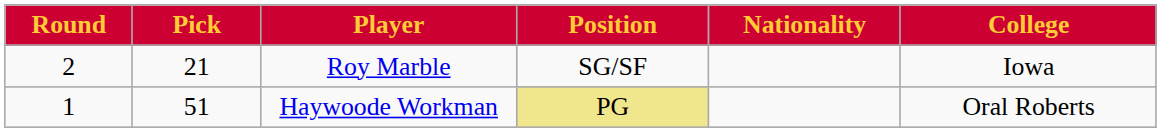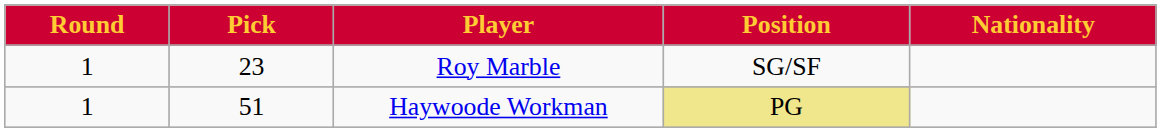 <table class="wikitable sortable sortable">
 <tr>
 <th style="background:#C03; color:#FC3" width="10%">Round</th>
 <th style="background:#C03; color:#FC3" width="10%">Pick</th>
 <th style="background:#C03; color:#FC3" width="20%">Player</th>
 <th style="background:#C03; color:#FC3" width="15%">Position</th>
 <th style="background:#C03; color:#FC3" width="15%">Nationality</th>
-<th style="background:#C03; color:#FC3" width="20%">College</th>
 </tr>
 <tr style="text-align: center">
-<td>2</td>
-<td>21</td>
+<td>1</td>
+<td>23</td>
 <td><a href='#'>Roy Marble</a></td>
 <td>SG/SF</td>
 <td></td>
-<td>Iowa</td>
 </tr>
 <tr style="text-align: center">
 <td>1</td>
 <td>51</td>
 <td><a href='#'>Haywoode Workman</a></td>
 <td style="background: khaki;">PG</td>
 <td></td>
-<td>Oral Roberts</td>
 </tr>
 </table>
